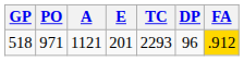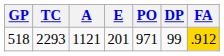 <table class="wikitable">
 <tr>
 <th><a href='#'>GP</a></th>
-<th><a href='#'>PO</a></th>
+<th><a href='#'>TC</a></th>
 <th><a href='#'>A</a></th>
 <th><a href='#'>E</a></th>
-<th><a href='#'>TC</a></th>
+<th><a href='#'>PO</a></th>
 <th><a href='#'>DP</a></th>
 <th><a href='#'>FA</a></th>
 </tr>
 <tr align=center>
 <td>518</td>
-<td>971</td>
+<td>2293</td>
 <td>1121</td>
 <td>201</td>
-<td>2293</td>
-<td>96</td>
+<td>971</td>
+<td>99</td>
 <td style="background: gold;">.912</td>
 </tr>
 </table>
